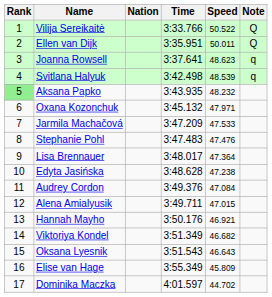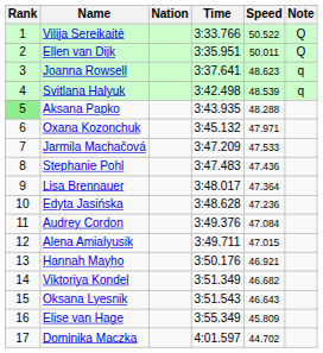 <table class="wikitable sortable" style="text-align:center">
 <tr>
 <th>Rank</th>
 <th>Name</th>
 <th>Nation</th>
 <th>Time</th>
 <th>Speed</th>
 <th>Note</th>
 </tr>
 <tr bgcolor=ccffcc>
 <td>1</td>
 <td align=left><a href='#'>Vilija Sereikaitė</a></td>
 <td align=left></td>
 <td>3:33.766</td>
 <td><small>50.522</small></td>
 <td>Q</td>
 </tr>
 <tr bgcolor=ccffcc>
 <td>2</td>
 <td align=left><a href='#'>Ellen van Dijk</a></td>
 <td align=left></td>
 <td>3:35.951</td>
 <td><small>50.011</small></td>
 <td>Q</td>
 </tr>
 <tr bgcolor=ccffcc>
 <td>3</td>
 <td align=left><a href='#'>Joanna Rowsell</a></td>
 <td align=left></td>
 <td>3:37.641</td>
 <td><small>48.623</small></td>
 <td>q</td>
 </tr>
 <tr bgcolor=ccffcc>
 <td>4</td>
 <td align=left><a href='#'>Svitlana Halyuk</a></td>
 <td align=left></td>
 <td>3:42.498</td>
 <td><small>48.539</small></td>
 <td>q</td>
 </tr>
 <tr>
 <td style="background: lightgreen;">5</td>
 <td align=left><a href='#'>Aksana Papko</a></td>
 <td align=left></td>
 <td>3:43.935</td>
-<td><small>48.232</small></td>
+<td><small>48.288</small></td>
 <td></td>
 </tr>
 <tr>
 <td>6</td>
 <td align=left><a href='#'>Oxana Kozonchuk</a></td>
 <td align=left></td>
 <td>3:45.132</td>
 <td><small>47.971</small></td>
 <td></td>
 </tr>
 <tr>
 <td>7</td>
 <td align=left><a href='#'>Jarmila Machačová</a></td>
 <td align=left></td>
 <td>3:47.209</td>
 <td><small>47.533</small></td>
 <td></td>
 </tr>
 <tr>
 <td>8</td>
 <td align=left><a href='#'>Stephanie Pohl</a></td>
 <td align=left></td>
 <td>3:47.483</td>
-<td><small>47.476</small></td>
+<td><small>47.436</small></td>
 <td></td>
 </tr>
 <tr>
 <td>9</td>
 <td align=left><a href='#'>Lisa Brennauer</a></td>
 <td align=left></td>
 <td>3:48.017</td>
 <td><small>47.364</small></td>
 <td></td>
 </tr>
 <tr>
 <td>10</td>
 <td align=left><a href='#'>Edyta Jasińska</a></td>
 <td align=left></td>
 <td>3:48.628</td>
-<td><small>47.238</small></td>
+<td><small>47.236</small></td>
 <td></td>
 </tr>
 <tr>
 <td>11</td>
 <td align=left><a href='#'>Audrey Cordon</a></td>
 <td align=left></td>
 <td>3:49.376</td>
 <td><small>47.084</small></td>
 <td></td>
 </tr>
 <tr>
 <td>12</td>
 <td align=left><a href='#'>Alena Amialyusik</a></td>
 <td align=left></td>
 <td>3:49.711</td>
 <td><small>47.015</small></td>
 <td></td>
 </tr>
 <tr>
 <td>13</td>
 <td align=left><a href='#'>Hannah Mayho</a></td>
 <td align=left></td>
 <td>3:50.176</td>
 <td><small>46.921</small></td>
 <td></td>
 </tr>
 <tr>
 <td>14</td>
 <td align=left><a href='#'>Viktoriya Kondel</a></td>
 <td align=left></td>
 <td>3:51.349</td>
 <td><small>46.682</small></td>
 <td></td>
 </tr>
 <tr>
 <td>15</td>
 <td align=left><a href='#'>Oksana Lyesnik</a></td>
 <td align=left></td>
 <td>3:51.543</td>
 <td><small>46.643</small></td>
 <td></td>
 </tr>
 <tr>
 <td>16</td>
 <td align=left><a href='#'>Elise van Hage</a></td>
 <td align=left></td>
 <td>3:55.349</td>
 <td><small>45.809</small></td>
 <td></td>
 </tr>
 <tr>
 <td>17</td>
 <td align=left><a href='#'>Dominika Maczka</a></td>
 <td align=left></td>
 <td>4:01.597</td>
 <td><small>44.702</small></td>
 <td></td>
 </tr>
 </table>
